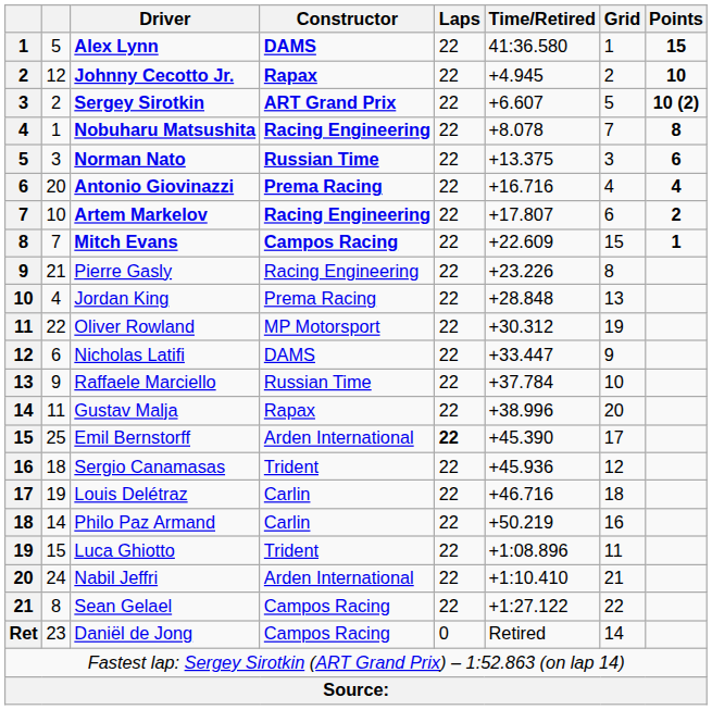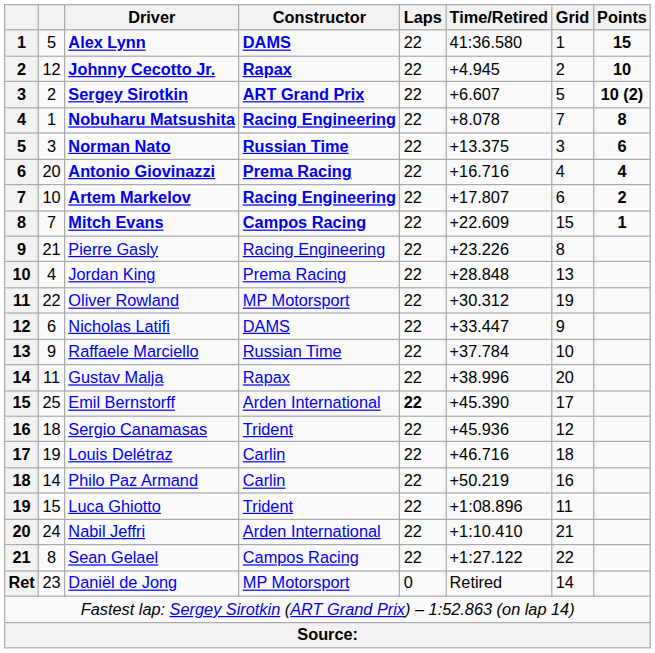 <table class="wikitable" style="font-size: 85%;">
 <tr>
 <th></th>
 <th></th>
 <th>Driver</th>
 <th>Constructor</th>
 <th>Laps</th>
 <th>Time/Retired</th>
 <th>Grid</th>
 <th>Points</th>
 </tr>
 <tr>
 <th>1</th>
 <td align="center">5</td>
 <td> <strong><a href='#'>Alex Lynn</a></strong></td>
 <td><strong><a href='#'>DAMS</a></strong></td>
 <td>22</td>
 <td>41:36.580</td>
 <td>1</td>
 <td align="center"><strong>15</strong></td>
 </tr>
 <tr>
 <th>2</th>
 <td align="center">12</td>
 <td> <strong><a href='#'>Johnny Cecotto Jr.</a></strong></td>
 <td><strong><a href='#'>Rapax</a></strong></td>
 <td>22</td>
 <td>+4.945</td>
 <td>2</td>
 <td align="center"><strong>10</strong></td>
 </tr>
 <tr>
 <th>3</th>
 <td align="center">2</td>
 <td> <strong><a href='#'>Sergey Sirotkin</a></strong></td>
 <td><strong><a href='#'>ART Grand Prix</a></strong></td>
 <td>22</td>
 <td>+6.607</td>
 <td>5</td>
 <td align="center"><strong>10 (2)</strong></td>
 </tr>
 <tr>
 <th>4</th>
 <td align="center">1</td>
 <td> <strong><a href='#'>Nobuharu Matsushita</a></strong></td>
 <td><strong><a href='#'>Racing Engineering</a></strong></td>
 <td>22</td>
 <td>+8.078</td>
 <td>7</td>
 <td align="center"><strong>8</strong></td>
 </tr>
 <tr>
 <th>5</th>
 <td align="center">3</td>
 <td> <strong><a href='#'>Norman Nato</a></strong></td>
 <td><strong><a href='#'>Russian Time</a></strong></td>
 <td>22</td>
 <td>+13.375</td>
 <td>3</td>
 <td align="center"><strong>6</strong></td>
 </tr>
 <tr>
 <th>6</th>
 <td align="center">20</td>
 <td> <strong><a href='#'>Antonio Giovinazzi</a></strong></td>
 <td><strong><a href='#'>Prema Racing</a></strong></td>
 <td>22</td>
 <td>+16.716</td>
 <td>4</td>
 <td align="center"><strong>4</strong></td>
 </tr>
 <tr>
 <th>7</th>
 <td align="center">10</td>
 <td> <strong><a href='#'>Artem Markelov</a></strong></td>
 <td><strong><a href='#'>Racing Engineering</a></strong></td>
 <td>22</td>
 <td>+17.807</td>
 <td>6</td>
 <td align="center"><strong>2</strong></td>
 </tr>
 <tr>
 <th>8</th>
 <td align="center">7</td>
 <td> <strong><a href='#'>Mitch Evans</a></strong></td>
 <td><strong><a href='#'>Campos Racing</a></strong></td>
 <td>22</td>
 <td>+22.609</td>
 <td>15</td>
 <td align="center"><strong>1</strong></td>
 </tr>
 <tr>
 <th>9</th>
 <td align="center">21</td>
 <td> <a href='#'>Pierre Gasly</a></td>
 <td><a href='#'>Racing Engineering</a></td>
 <td>22</td>
 <td>+23.226</td>
 <td>8</td>
 <td></td>
 </tr>
 <tr>
 <th>10</th>
 <td align="center">4</td>
 <td> <a href='#'>Jordan King</a></td>
 <td><a href='#'>Prema Racing</a></td>
 <td>22</td>
 <td>+28.848</td>
 <td>13</td>
 <td></td>
 </tr>
 <tr>
 <th>11</th>
 <td align="center">22</td>
 <td> <a href='#'>Oliver Rowland</a></td>
 <td><a href='#'>MP Motorsport</a></td>
 <td>22</td>
 <td>+30.312</td>
 <td>19</td>
 <td></td>
 </tr>
 <tr>
 <th>12</th>
 <td align="center">6</td>
 <td> <a href='#'>Nicholas Latifi</a></td>
 <td><a href='#'>DAMS</a></td>
 <td>22</td>
 <td>+33.447</td>
 <td>9</td>
 <td></td>
 </tr>
 <tr>
 <th>13</th>
 <td align="center">9</td>
 <td> <a href='#'>Raffaele Marciello</a></td>
 <td><a href='#'>Russian Time</a></td>
 <td>22</td>
 <td>+37.784</td>
 <td>10</td>
 <td></td>
 </tr>
 <tr>
 <th>14</th>
 <td align="center">11</td>
 <td> <a href='#'>Gustav Malja</a></td>
 <td><a href='#'>Rapax</a></td>
 <td>22</td>
 <td>+38.996</td>
 <td>20</td>
 <td></td>
 </tr>
 <tr>
 <th>15</th>
 <td align="center">25</td>
 <td> <a href='#'>Emil Bernstorff</a></td>
 <td><a href='#'>Arden International</a></td>
 <td><strong>22</strong></td>
 <td>+45.390</td>
 <td>17</td>
 <td></td>
 </tr>
 <tr>
 <th>16</th>
 <td align="center">18</td>
 <td> <a href='#'>Sergio Canamasas</a></td>
 <td><a href='#'>Trident</a></td>
 <td>22</td>
 <td>+45.936</td>
 <td>12</td>
 <td></td>
 </tr>
 <tr>
 <th>17</th>
 <td align="center">19</td>
 <td> <a href='#'>Louis Delétraz</a></td>
 <td><a href='#'>Carlin</a></td>
 <td>22</td>
 <td>+46.716</td>
 <td>18</td>
 <td></td>
 </tr>
 <tr>
 <th>18</th>
 <td align="center">14</td>
 <td> <a href='#'>Philo Paz Armand</a></td>
 <td><a href='#'>Carlin</a></td>
 <td>22</td>
 <td>+50.219</td>
 <td>16</td>
 <td></td>
 </tr>
 <tr>
 <th>19</th>
 <td align="center">15</td>
 <td> <a href='#'>Luca Ghiotto</a></td>
 <td><a href='#'>Trident</a></td>
 <td>22</td>
 <td>+1:08.896</td>
 <td>11</td>
 <td></td>
 </tr>
 <tr>
 <th>20</th>
 <td align="center">24</td>
 <td> <a href='#'>Nabil Jeffri</a></td>
 <td><a href='#'>Arden International</a></td>
 <td>22</td>
 <td>+1:10.410</td>
 <td>21</td>
 <td></td>
 </tr>
 <tr>
 <th>21</th>
 <td align="center">8</td>
 <td> <a href='#'>Sean Gelael</a></td>
 <td><a href='#'>Campos Racing</a></td>
 <td>22</td>
 <td>+1:27.122</td>
 <td>22</td>
 <td></td>
 </tr>
 <tr>
 <th>Ret</th>
 <td align="center">23</td>
 <td> <a href='#'>Daniël de Jong</a></td>
-<td><a href='#'>Campos Racing</a></td>
+<td><a href='#'>MP Motorsport</a></td>
 <td>0</td>
 <td>Retired</td>
 <td>14</td>
 <td></td>
 </tr>
 <tr>
 <td colspan="8" align="center"><em>Fastest lap:  <a href='#'>Sergey Sirotkin</a> (<a href='#'>ART Grand Prix</a>) – 1:52.863 (on lap 14)</em></td>
 </tr>
 <tr>
 <th colspan="8">Source:</th>
 </tr>
 </table>
